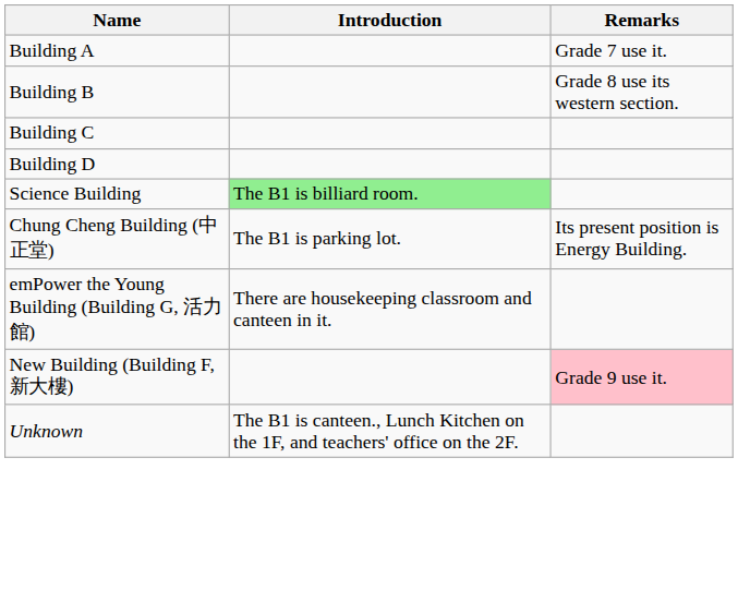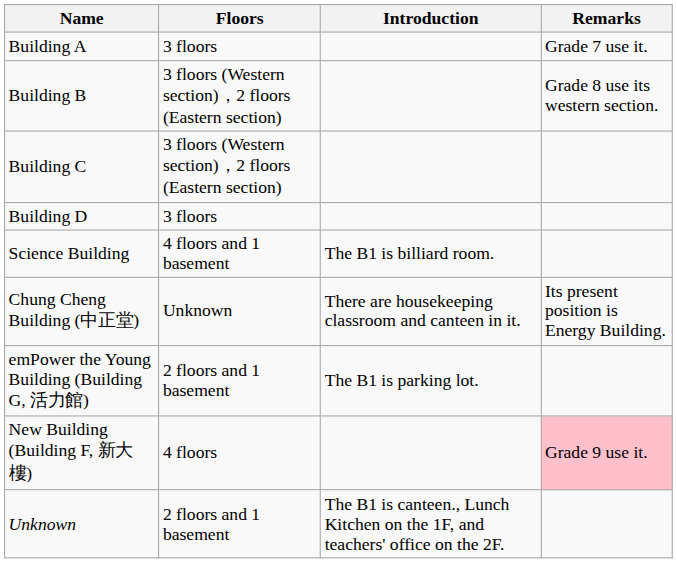 <table class="wikitable">
 <tr>
 <th>Name</th>
+<th>Floors</th>
 <th>Introduction</th>
 <th>Remarks</th>
 </tr>
 <tr>
 <td>Building A</td>
+<td>3 floors</td>
 <td></td>
 <td>Grade 7 use it.</td>
 </tr>
 <tr>
 <td>Building B</td>
+<td>3 floors (Western section)，2 floors (Eastern section)</td>
 <td></td>
 <td>Grade 8 use its western section.</td>
 </tr>
 <tr>
 <td>Building C</td>
+<td>3 floors (Western section)，2 floors (Eastern section)</td>
 <td></td>
 <td></td>
 </tr>
 <tr>
 <td>Building D</td>
+<td>3 floors</td>
 <td></td>
 <td></td>
 </tr>
 <tr>
 <td>Science Building</td>
-<td style="background: lightgreen;">The B1 is billiard room.</td>
+<td>4 floors and 1 basement</td>
+<td>The B1 is billiard room.</td>
 <td></td>
 </tr>
 <tr>
 <td>Chung Cheng Building (中正堂)</td>
-<td>The B1 is parking lot.</td>
+<td>Unknown</td>
+<td>There are housekeeping classroom and canteen in it.</td>
 <td>Its present position is Energy Building.</td>
 </tr>
 <tr>
 <td>emPower the Young Building (Building G, 活力館)</td>
-<td>There are housekeeping classroom and canteen in it.</td>
+<td>2 floors and 1 basement</td>
+<td>The B1 is parking lot.</td>
 <td></td>
 </tr>
 <tr>
 <td>New Building (Building F, 新大樓)</td>
+<td>4 floors</td>
 <td></td>
 <td style="background: pink;">Grade 9 use it.</td>
 </tr>
 <tr>
 <td><em>Unknown</em></td>
+<td>2 floors and 1 basement</td>
 <td>The B1 is canteen., Lunch Kitchen on the 1F, and teachers' office on the 2F.</td>
 <td></td>
 </tr>
 </table>
